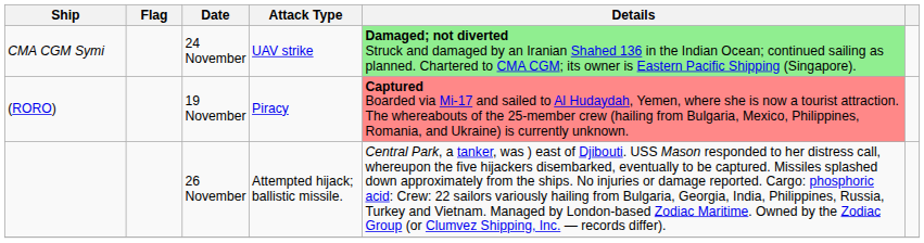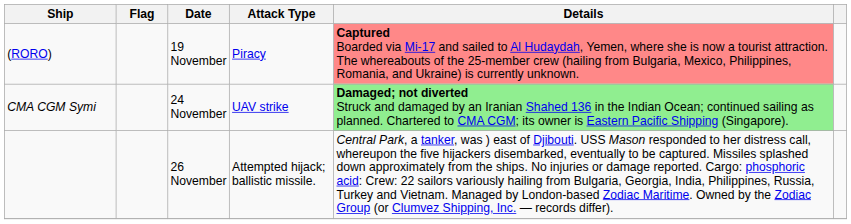 <table class="wikitable sortable sticky-header" style="text-align:left;">
 <tr>
 <th width="140px">Ship</th>
 <th width="60px">Flag</th>
 <th width="60px">Date</th>
 <th width="130px">Attack Type</th>
 <th width="650px">Details</th>
 <th width="10px" class="unsortable"></th>
 </tr>
 <tr>
+<td> (<a href='#'>RORO</a>)</td>
+<td></td>
+<td>19 November</td>
+<td><a href='#'>Piracy</a></td>
+<td style="background:#F88"><strong>Captured</strong><br>Boarded via <a href='#'>Mi-17</a> and sailed to <a href='#'>Al Hudaydah</a>, Yemen, where she is now a tourist attraction. The whereabouts of the 25-member crew (hailing from Bulgaria, Mexico, Philippines, Romania, and Ukraine) is currently unknown.</td>
+<td></td>
+</tr>
+<tr>
 <td><em>CMA CGM Symi</em></td>
 <td></td>
 <td>24 November</td>
 <td><a href='#'>UAV strike</a></td>
 <td style="background:#90EE90"><strong>Damaged; not diverted</strong><br>Struck and damaged by an Iranian <a href='#'>Shahed 136</a> in the Indian Ocean; continued sailing as planned. Chartered to <a href='#'>CMA CGM</a>; its owner is <a href='#'>Eastern Pacific Shipping</a> (Singapore).</td>
-<td></td>
-</tr>
-<tr>
-<td> (<a href='#'>RORO</a>)</td>
-<td></td>
-<td>19 November</td>
-<td><a href='#'>Piracy</a></td>
-<td style="background:#F88"><strong>Captured</strong><br>Boarded via <a href='#'>Mi-17</a> and sailed to <a href='#'>Al Hudaydah</a>, Yemen, where she is now a tourist attraction. The whereabouts of the 25-member crew (hailing from Bulgaria, Mexico, Philippines, Romania, and Ukraine) is currently unknown.</td>
 <td></td>
 </tr>
 <tr>
 <td></td>
 <td></td>
 <td>26 November</td>
 <td>Attempted hijack; ballistic missile.</td>
 <td><em>Central Park</em>, a <a href='#'>tanker</a>, was ) east of <a href='#'>Djibouti</a>. USS <em>Mason</em> responded to her distress call, whereupon the five hijackers disembarked, eventually to be captured. Missiles splashed down approximately  from the ships. No injuries or damage reported. Cargo: <a href='#'>phosphoric acid</a>: Crew: 22 sailors variously hailing from Bulgaria, Georgia, India, Philippines, Russia, Turkey and Vietnam. Managed by London-based <a href='#'>Zodiac Maritime</a>. Owned by the <a href='#'>Zodiac Group</a> (or <a href='#'>Clumvez Shipping, Inc.</a> — records differ).</td>
 <td></td>
 </tr>
 <tr>
 </tr>
 </table>
